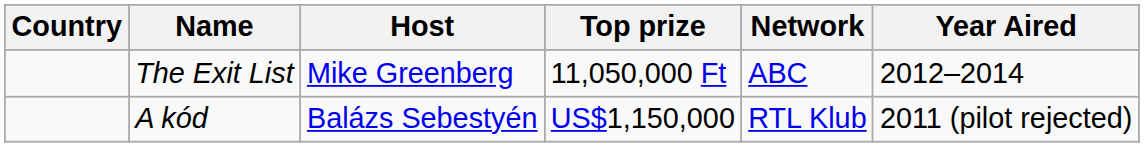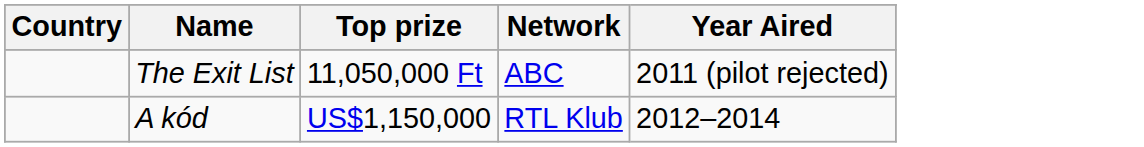 <table class=wikitable>
 <tr>
 <th>Country</th>
 <th>Name</th>
-<th>Host</th>
 <th>Top prize</th>
 <th>Network</th>
 <th>Year Aired</th>
 </tr>
 <tr>
 <td></td>
 <td><em>The Exit List</em></td>
-<td><a href='#'>Mike Greenberg</a></td>
 <td>11,050,000 <a href='#'>Ft</a></td>
 <td><a href='#'>ABC</a></td>
-<td>2012–2014</td>
+<td>2011 (pilot rejected)</td>
 </tr>
 <tr>
 <td></td>
 <td><em>A kód</em> </td>
-<td><a href='#'>Balázs Sebestyén</a></td>
 <td><a href='#'>US$</a>1,150,000</td>
 <td><a href='#'>RTL Klub</a></td>
-<td>2011 (pilot rejected)</td>
+<td>2012–2014</td>
 </tr>
 </table>
